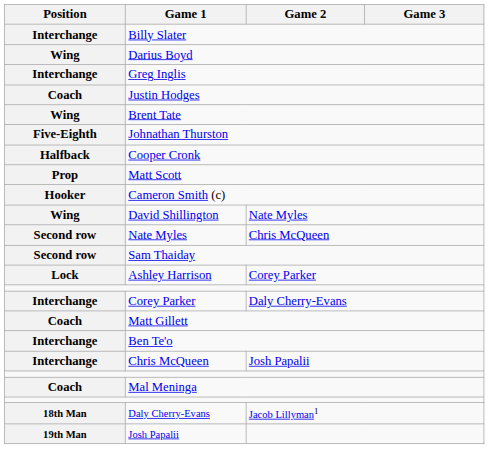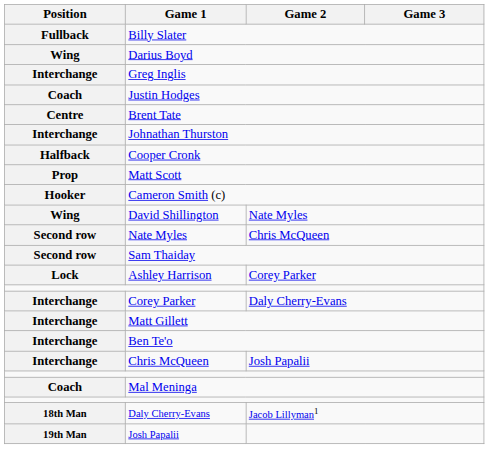 <table class="wikitable">
 <tr>
 <th style="width:150px;">Position</th>
 <th style="width:150px;">Game 1</th>
 <th style="width:150px;">Game 2</th>
 <th style="width:150px;">Game 3</th>
 </tr>
 <tr>
-<th>Interchange</th>
+<th>Fullback</th>
 <td colspan="3"> <a href='#'>Billy Slater</a></td>
 </tr>
 <tr>
 <th>Wing</th>
 <td colspan="3"> <a href='#'>Darius Boyd</a></td>
 </tr>
 <tr>
 <th>Interchange</th>
 <td colspan="3"> <a href='#'>Greg Inglis</a></td>
 </tr>
 <tr>
 <th>Coach</th>
 <td colspan="3"> <a href='#'>Justin Hodges</a></td>
 </tr>
 <tr>
-<th>Wing</th>
+<th>Centre</th>
 <td colspan="3"> <a href='#'>Brent Tate</a></td>
 </tr>
 <tr>
-<th>Five-Eighth</th>
+<th>Interchange</th>
 <td colspan="3"> <a href='#'>Johnathan Thurston</a></td>
 </tr>
 <tr>
 <th>Halfback</th>
 <td colspan="3"> <a href='#'>Cooper Cronk</a></td>
 </tr>
 <tr>
 <th>Prop</th>
 <td colspan="3"> <a href='#'>Matt Scott</a></td>
 </tr>
 <tr>
 <th>Hooker</th>
 <td colspan="3"> <a href='#'>Cameron Smith</a> (c)</td>
 </tr>
 <tr>
 <th>Wing</th>
 <td> <a href='#'>David Shillington</a></td>
 <td colspan="2"> <a href='#'>Nate Myles</a></td>
 </tr>
 <tr>
 <th>Second row</th>
 <td> <a href='#'>Nate Myles</a></td>
 <td colspan="2"> <a href='#'>Chris McQueen</a></td>
 </tr>
 <tr>
 <th>Second row</th>
 <td colspan="3"> <a href='#'>Sam Thaiday</a></td>
 </tr>
 <tr>
 <th>Lock</th>
 <td> <a href='#'>Ashley Harrison</a></td>
 <td colspan="2"> <a href='#'>Corey Parker</a></td>
 </tr>
 <tr>
 <td colspan="4"></td>
 </tr>
 <tr>
 <th>Interchange</th>
 <td> <a href='#'>Corey Parker</a></td>
 <td colspan="2"> <a href='#'>Daly Cherry-Evans</a></td>
 </tr>
 <tr>
-<th>Coach</th>
+<th>Interchange</th>
 <td colspan="3"> <a href='#'>Matt Gillett</a></td>
 </tr>
 <tr>
 <th>Interchange</th>
 <td colspan="3"> <a href='#'>Ben Te'o</a></td>
 </tr>
 <tr>
 <th>Interchange</th>
 <td> <a href='#'>Chris McQueen</a></td>
 <td colspan="2"> <a href='#'>Josh Papalii</a></td>
 </tr>
 <tr>
 <td colspan="4"></td>
 </tr>
 <tr>
 <th>Coach</th>
 <td colspan="3"> <a href='#'>Mal Meninga</a></td>
 </tr>
 <tr>
 <td colspan="4"></td>
 </tr>
 <tr>
 <th><small>18th Man</small></th>
 <td> <small><a href='#'>Daly Cherry-Evans</a></small></td>
 <td colspan="2"> <small><a href='#'>Jacob Lillyman</a><sup>1</sup></small></td>
 </tr>
 <tr>
 <th><small>19th Man</small></th>
 <td> <small><a href='#'>Josh Papalii</a></small></td>
 <td colspan="2"></td>
 </tr>
 </table>
